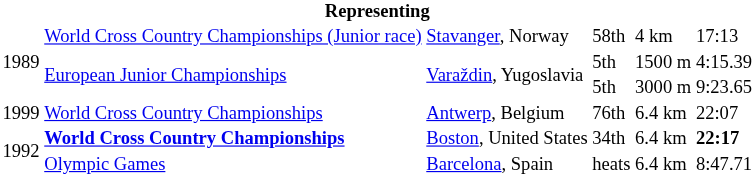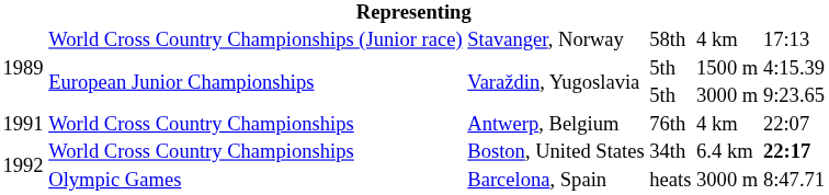 <table>
 <tr>
 <th colspan=6>Representing </th>
 </tr>
 <tr>
 <td rowspan=3>1989</td>
 <td><a href='#'>World Cross Country Championships (Junior race)</a></td>
 <td><a href='#'>Stavanger</a>, Norway</td>
 <td>58th</td>
 <td>4 km</td>
 <td>17:13</td>
 </tr>
 <tr>
 <td rowspan=2><a href='#'>European Junior Championships</a></td>
 <td rowspan=2><a href='#'>Varaždin</a>, Yugoslavia</td>
 <td>5th</td>
 <td>1500 m</td>
 <td>4:15.39</td>
 </tr>
 <tr>
 <td>5th</td>
 <td>3000 m</td>
 <td>9:23.65</td>
 </tr>
 <tr>
-<td>1999</td>
+<td>1991</td>
 <td><a href='#'>World Cross Country Championships</a></td>
 <td><a href='#'>Antwerp</a>, Belgium</td>
 <td>76th</td>
-<td>6.4 km</td>
+<td>4 km</td>
 <td>22:07</td>
 </tr>
 <tr>
 <td rowspan=2>1992</td>
-<td><strong><a href='#'>World Cross Country Championships</a></strong></td>
+<td><a href='#'>World Cross Country Championships</a></td>
 <td><a href='#'>Boston</a>, United States</td>
 <td>34th</td>
 <td>6.4 km</td>
 <td><strong>22:17</strong></td>
 </tr>
 <tr>
 <td><a href='#'>Olympic Games</a></td>
 <td><a href='#'>Barcelona</a>, Spain</td>
 <td>heats</td>
-<td>6.4 km</td>
+<td>3000 m</td>
 <td>8:47.71</td>
 </tr>
 </table>
